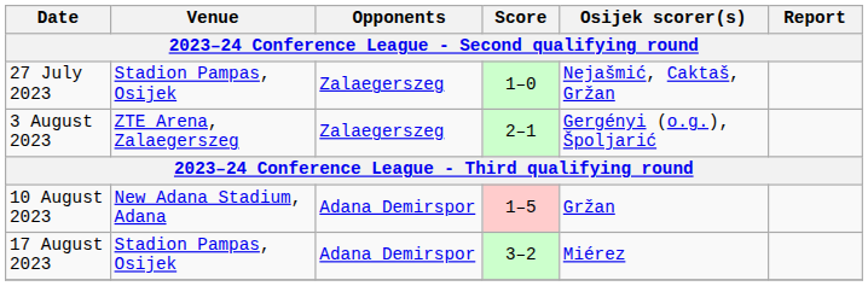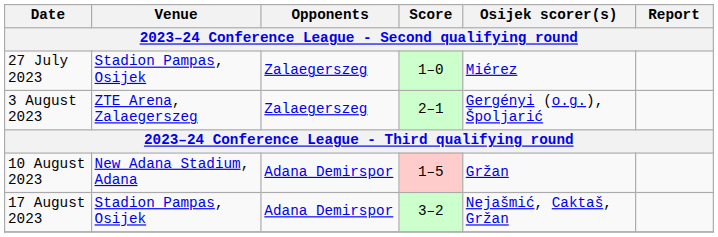 <table class="wikitable" style="font-size:95%;">
 <tr>
 <th width=125>Date</th>
 <th width=260>Venue</th>
 <th width=170>Opponents</th>
 <th width= 75>Score</th>
 <th width=320>Osijek scorer(s)</th>
 <th width=100>Report</th>
 </tr>
 <tr>
 <th colspan=7><a href='#'>2023–24 Conference League - Second qualifying round</a></th>
 </tr>
 <tr>
 <td>27 July 2023</td>
 <td><a href='#'>Stadion Pampas</a>, <a href='#'>Osijek</a></td>
 <td> <a href='#'>Zalaegerszeg</a></td>
 <td align=center bgcolor=#CCFFCC>1–0</td>
-<td><a href='#'>Nejašmić</a>, <a href='#'>Caktaš</a>, <a href='#'>Gržan</a></td>
+<td><a href='#'>Miérez</a></td>
 <td></td>
 </tr>
 <tr>
 <td>3 August 2023</td>
 <td><a href='#'>ZTE Arena</a>, <a href='#'>Zalaegerszeg</a></td>
 <td> <a href='#'>Zalaegerszeg</a></td>
 <td align=center bgcolor=#CCFFCC>2–1</td>
 <td><a href='#'>Gergényi</a> (<a href='#'>o.g.</a>), <a href='#'>Špoljarić</a></td>
 <td></td>
 </tr>
 <tr>
 <th colspan=7><a href='#'>2023–24 Conference League - Third qualifying round</a></th>
 </tr>
 <tr>
 <td>10 August 2023</td>
 <td><a href='#'>New Adana Stadium</a>, <a href='#'>Adana</a></td>
 <td> <a href='#'>Adana Demirspor</a></td>
 <td align="center" bgcolor="#FFCCCC">1–5</td>
 <td><a href='#'>Gržan</a></td>
 <td></td>
 </tr>
 <tr>
 <td>17 August 2023</td>
 <td><a href='#'>Stadion Pampas</a>, <a href='#'>Osijek</a></td>
 <td> <a href='#'>Adana Demirspor</a></td>
 <td align=center bgcolor=#CCFFCC>3–2</td>
-<td><a href='#'>Miérez</a></td>
+<td><a href='#'>Nejašmić</a>, <a href='#'>Caktaš</a>, <a href='#'>Gržan</a></td>
 <td></td>
 </tr>
 <tr>
 </tr>
 </table>
